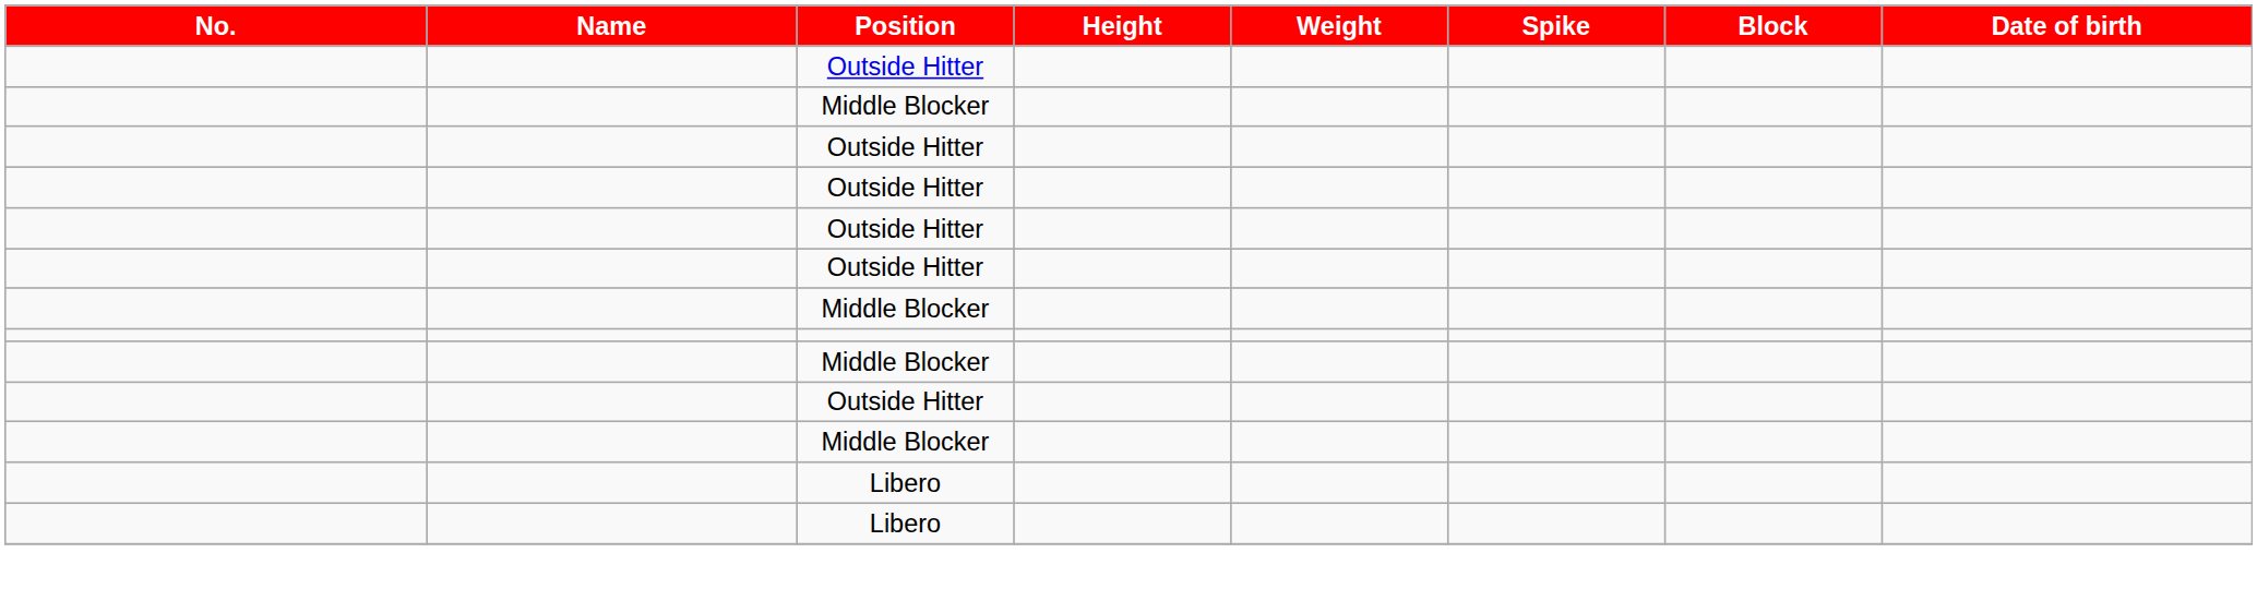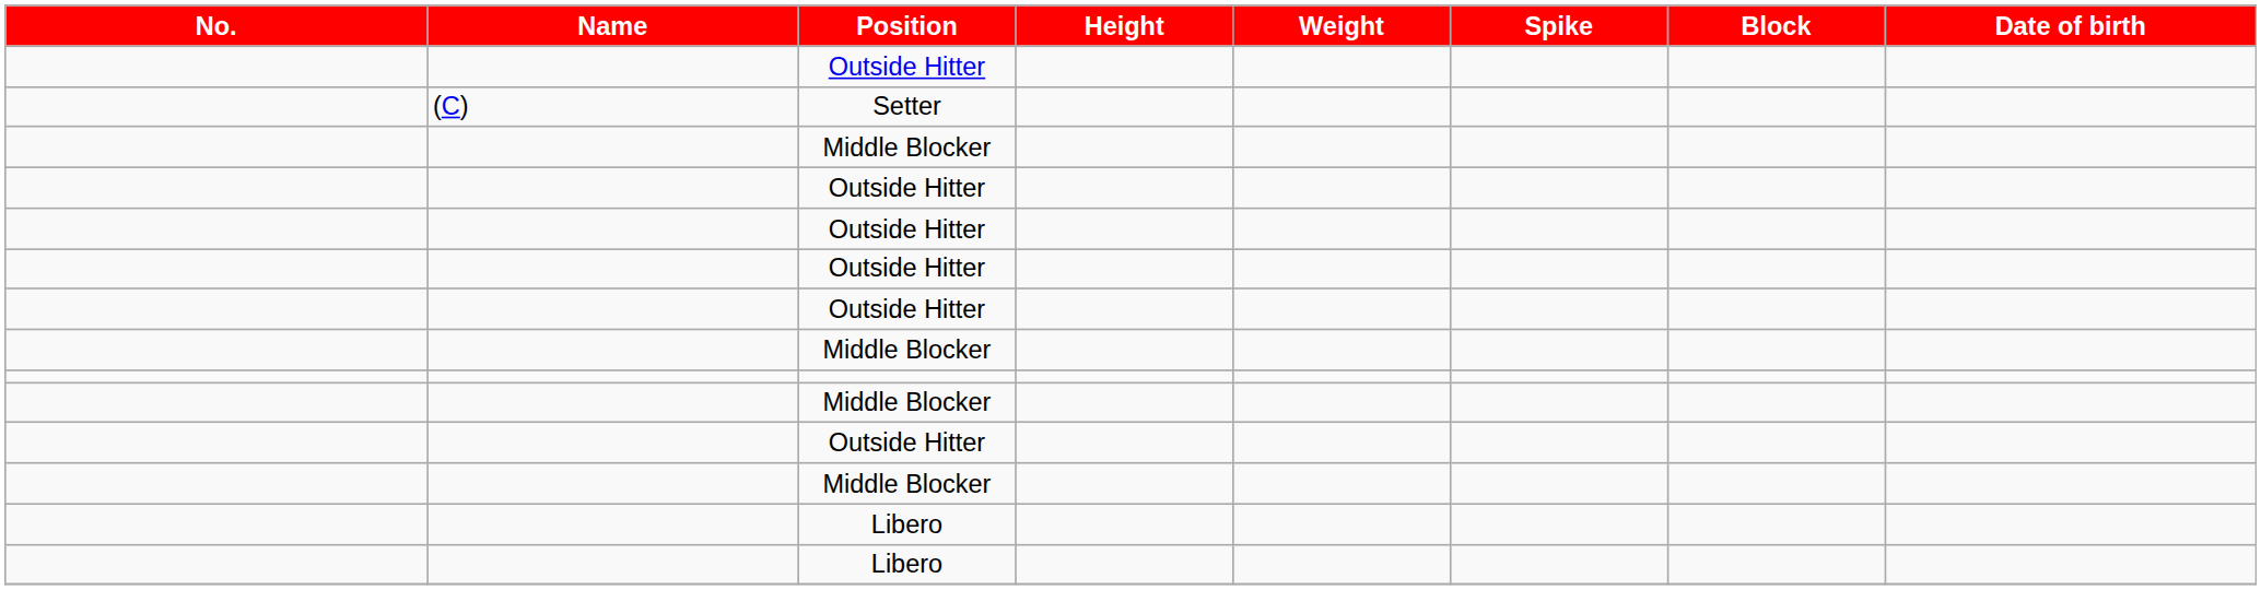 <table class="wikitable sortable" style="font-size:90%; text-align:center; width:100%;">
 <tr>
 <th style="background:red; color:white;">No.</th>
 <th style="width:14em; background:red; color:white;">Name</th>
 <th style="width:8em; background:red; color:white;">Position</th>
 <th style="width:8em; background:red; color:white;">Height</th>
 <th style="width:8em; background:red; color:white;">Weight</th>
 <th style="width:8em; background:red; color:white;">Spike</th>
 <th style="width:8em; background:red; color:white;">Block</th>
 <th style="width:14em; background:red; color:white;">Date of birth</th>
 </tr>
 <tr>
 <td></td>
 <td align=left></td>
 <td><a href='#'>Outside Hitter</a></td>
+<td></td>
+<td></td>
+<td></td>
+<td></td>
+<td align=right></td>
+</tr>
+<tr>
+<td></td>
+<td align=left> (<a href='#'>C</a>)</td>
+<td Volleyball#Player specialization>Setter</td>
 <td></td>
 <td></td>
 <td></td>
 <td></td>
 <td align=right></td>
 </tr>
 <tr>
 <td></td>
 <td align=left></td>
 <td>Middle Blocker</td>
 <td></td>
 <td></td>
 <td></td>
 <td></td>
 <td align=right></td>
 </tr>
 <tr>
 <td></td>
 <td align=left></td>
 <td>Outside Hitter</td>
 <td></td>
 <td></td>
 <td></td>
 <td></td>
 <td align=right></td>
 </tr>
 <tr>
 <td></td>
 <td align=left></td>
 <td>Outside Hitter</td>
 <td></td>
 <td></td>
 <td></td>
 <td></td>
 <td align=right></td>
 </tr>
 <tr>
 <td></td>
 <td align=left></td>
 <td>Outside Hitter</td>
 <td></td>
 <td></td>
 <td></td>
 <td></td>
 <td align=right></td>
 </tr>
 <tr>
 <td></td>
 <td align=left></td>
 <td>Outside Hitter</td>
 <td></td>
 <td></td>
 <td></td>
 <td></td>
 <td align=right></td>
 </tr>
 <tr>
 <td></td>
 <td align=left></td>
 <td>Middle Blocker</td>
 <td></td>
 <td></td>
 <td></td>
 <td></td>
 <td align=right></td>
 </tr>
 <tr>
 <td></td>
 <td align=left></td>
 <td></td>
 <td></td>
 <td></td>
 <td></td>
 <td></td>
 <td align=right></td>
 </tr>
 <tr>
 <td></td>
 <td align=left></td>
 <td>Middle Blocker</td>
 <td></td>
 <td></td>
 <td></td>
 <td></td>
 <td align=right></td>
 </tr>
 <tr>
 <td></td>
 <td align=left></td>
 <td>Outside Hitter</td>
 <td></td>
 <td></td>
 <td></td>
 <td></td>
 <td align=right></td>
 </tr>
 <tr>
 <td></td>
 <td align=left></td>
 <td>Middle Blocker</td>
 <td></td>
 <td></td>
 <td></td>
 <td></td>
 <td align=right></td>
 </tr>
 <tr>
 <td></td>
 <td align=left></td>
 <td>Libero</td>
 <td></td>
 <td></td>
 <td></td>
 <td></td>
 <td align=right></td>
 </tr>
 <tr>
 <td></td>
 <td align=left></td>
 <td>Libero</td>
 <td></td>
 <td></td>
 <td></td>
 <td></td>
 <td align=right></td>
 </tr>
 <tr>
 </tr>
 </table>
